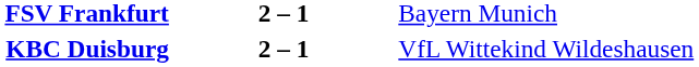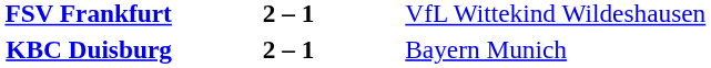 <table width=100% cellspacing=1>
 <tr>
 <th width=25%></th>
 <th width=10%></th>
 <th width=25%></th>
 <th></th>
 </tr>
 <tr style=font-size:90%>
 <td align=right><strong><a href='#'>FSV Frankfurt</a></strong></td>
 <td align=center><strong>2 – 1</strong></td>
-<td><a href='#'>Bayern Munich</a></td>
+<td><a href='#'>VfL Wittekind Wildeshausen</a></td>
 </tr>
 <tr style=font-size:90%>
 <td align=right><strong><a href='#'>KBC Duisburg</a></strong></td>
 <td align=center><strong>2 – 1</strong></td>
-<td><a href='#'>VfL Wittekind Wildeshausen</a></td>
+<td><a href='#'>Bayern Munich</a></td>
 </tr>
 </table>
